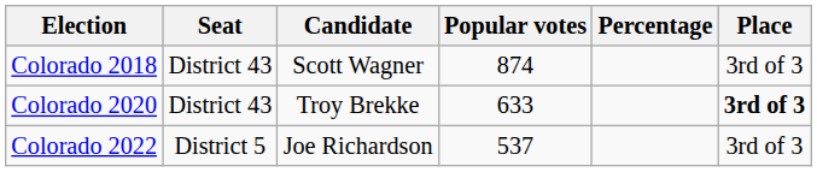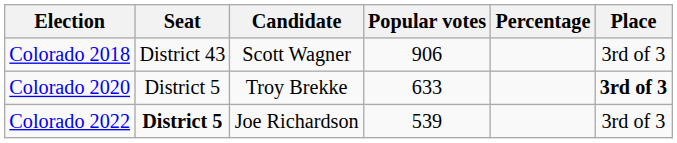 <table class="wikitable" style="text-align:center; font-size:95%">
 <tr>
 <th>Election</th>
 <th>Seat</th>
 <th>Candidate</th>
 <th>Popular votes</th>
 <th>Percentage</th>
 <th>Place</th>
 </tr>
 <tr>
 <td><a href='#'>Colorado 2018</a></td>
 <td>District 43</td>
 <td>Scott Wagner</td>
-<td>874</td>
+<td>906</td>
 <td></td>
 <td>3rd of 3</td>
 </tr>
 <tr>
 <td><a href='#'>Colorado 2020</a></td>
-<td>District 43</td>
+<td>District 5</td>
 <td>Troy Brekke</td>
 <td>633</td>
 <td></td>
 <td><strong>3rd of 3</strong></td>
 </tr>
 <tr>
 <td><a href='#'>Colorado 2022</a></td>
-<td>District 5</td>
+<td><strong>District 5</strong></td>
 <td>Joe Richardson</td>
-<td>537</td>
+<td>539</td>
 <td></td>
 <td>3rd of 3</td>
 </tr>
 </table>
